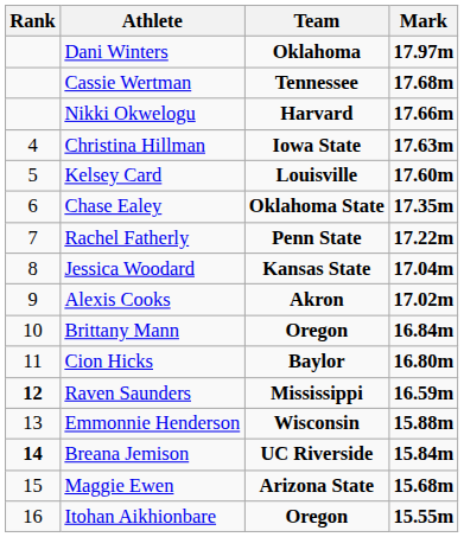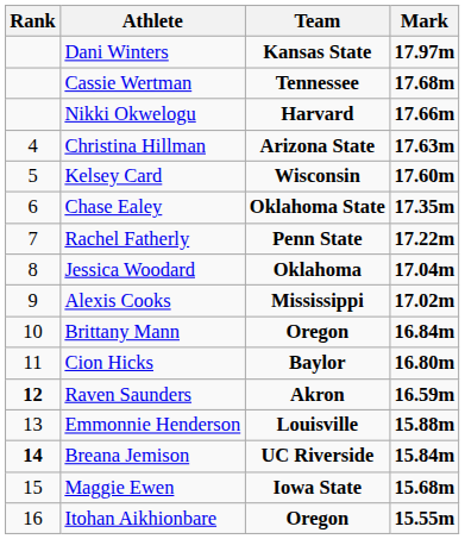 <table class="wikitable sortable" style="text-align: center;">
 <tr>
 <th>Rank</th>
 <th>Athlete</th>
 <th>Team</th>
 <th>Mark</th>
 </tr>
 <tr>
 <td></td>
 <td align=left><a href='#'>Dani Winters</a></td>
-<td><strong>Oklahoma</strong></td>
+<td><strong>Kansas State</strong></td>
 <td><strong>17.97m</strong></td>
 </tr>
 <tr>
 <td></td>
 <td align=left><a href='#'>Cassie Wertman</a></td>
 <td><strong>Tennessee</strong></td>
 <td><strong>17.68m</strong></td>
 </tr>
 <tr>
 <td></td>
 <td align=left><a href='#'>Nikki Okwelogu</a></td>
 <td><strong>Harvard</strong></td>
 <td><strong>17.66m</strong></td>
 </tr>
 <tr>
 <td>4</td>
 <td align=left><a href='#'>Christina Hillman</a></td>
-<td><strong>Iowa State</strong></td>
+<td><strong>Arizona State</strong></td>
 <td><strong>17.63m</strong></td>
 </tr>
 <tr>
 <td>5</td>
 <td align=left><a href='#'>Kelsey Card</a></td>
-<td><strong>Louisville</strong></td>
+<td><strong>Wisconsin</strong></td>
 <td><strong>17.60m</strong></td>
 </tr>
 <tr>
 <td>6</td>
 <td align=left><a href='#'>Chase Ealey</a></td>
 <td><strong>Oklahoma State</strong></td>
 <td><strong>17.35m</strong></td>
 </tr>
 <tr>
 <td>7</td>
 <td align=left><a href='#'>Rachel Fatherly</a></td>
 <td><strong>Penn State</strong></td>
 <td><strong>17.22m</strong></td>
 </tr>
 <tr>
 <td>8</td>
 <td align=left><a href='#'>Jessica Woodard</a></td>
-<td><strong>Kansas State</strong></td>
+<td><strong>Oklahoma</strong></td>
 <td><strong>17.04m</strong></td>
 </tr>
 <tr>
 <td>9</td>
 <td align=left><a href='#'>Alexis Cooks</a></td>
-<td><strong>Akron</strong></td>
+<td><strong>Mississippi</strong></td>
 <td><strong>17.02m</strong></td>
 </tr>
 <tr>
 <td>10</td>
 <td align=left><a href='#'>Brittany Mann</a></td>
 <td><strong>Oregon</strong></td>
 <td><strong>16.84m</strong></td>
 </tr>
 <tr>
 <td>11</td>
 <td align=left><a href='#'>Cion Hicks</a></td>
 <td><strong>Baylor</strong></td>
 <td><strong>16.80m</strong></td>
 </tr>
 <tr>
 <td><strong>12</strong></td>
 <td align=left><a href='#'>Raven Saunders</a></td>
-<td><strong>Mississippi</strong></td>
+<td><strong>Akron</strong></td>
 <td><strong>16.59m</strong></td>
 </tr>
 <tr>
 <td>13</td>
 <td align=left><a href='#'>Emmonnie Henderson</a></td>
-<td><strong>Wisconsin</strong></td>
+<td><strong>Louisville</strong></td>
 <td><strong>15.88m</strong></td>
 </tr>
 <tr>
 <td><strong>14</strong></td>
 <td align=left><a href='#'>Breana Jemison</a></td>
 <td><strong>UC Riverside</strong></td>
 <td><strong>15.84m</strong></td>
 </tr>
 <tr>
 <td>15</td>
 <td align=left><a href='#'>Maggie Ewen</a></td>
-<td><strong>Arizona State</strong></td>
+<td><strong>Iowa State</strong></td>
 <td><strong>15.68m</strong></td>
 </tr>
 <tr>
 <td>16</td>
 <td align=left><a href='#'>Itohan Aikhionbare</a></td>
 <td><strong>Oregon</strong></td>
 <td><strong>15.55m</strong></td>
 </tr>
 </table>
